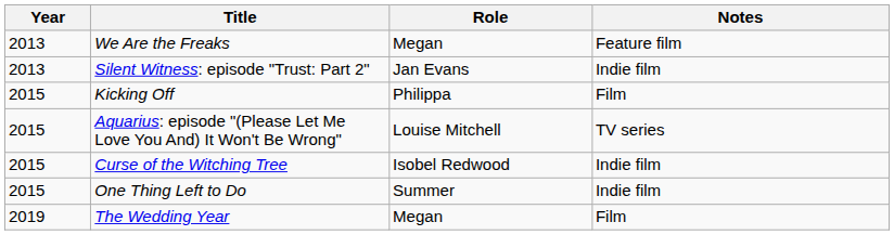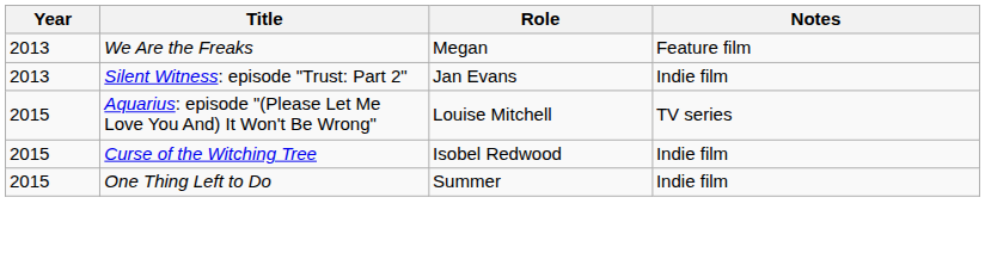 <table class="wikitable">
 <tr>
 <th scope="col" width="80">Year</th>
 <th scope="col" width="300">Title</th>
 <th scope="col" width="200">Role</th>
 <th scope="col" width="300">Notes</th>
 </tr>
 <tr>
 <td>2013</td>
 <td><em>We Are the Freaks</em></td>
 <td>Megan</td>
 <td>Feature film</td>
 </tr>
 <tr>
 <td>2013</td>
 <td><em><a href='#'>Silent Witness</a></em>: episode "Trust: Part 2"</td>
 <td>Jan Evans</td>
 <td>Indie film</td>
 </tr>
 <tr>
 <td>2015</td>
-<td><em>Kicking Off</em></td>
-<td>Philippa</td>
-<td>Film</td>
-</tr>
-<tr>
-<td>2015</td>
 <td><em><a href='#'>Aquarius</a></em>: episode "(Please Let Me Love You And) It Won't Be Wrong"</td>
 <td>Louise Mitchell</td>
 <td>TV series</td>
 </tr>
 <tr>
 <td>2015</td>
 <td><em><a href='#'>Curse of the Witching Tree</a></em></td>
 <td>Isobel Redwood</td>
 <td>Indie film</td>
 </tr>
 <tr>
 <td>2015</td>
 <td><em>One Thing Left to Do</em></td>
 <td>Summer</td>
 <td>Indie film</td>
 </tr>
-<tr>
-<td>2019</td>
-<td><em><a href='#'>The Wedding Year</a></em></td>
-<td>Megan</td>
-<td>Film</td>
-</tr>
 </table>
